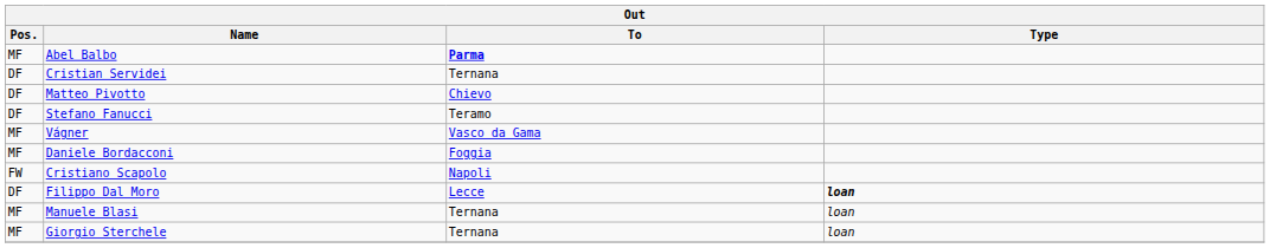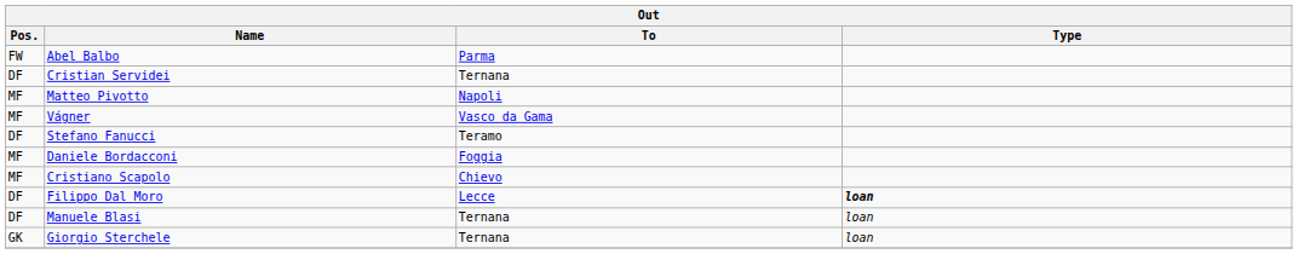 <table class="wikitable" style="font-size:90%; width:99%">
 <tr>
 <th colspan="4">Out</th>
 </tr>
 <tr>
 <th width=3%>Pos.</th>
 <th width=32%>Name</th>
 <th width=30%>To</th>
 <th width=35%>Type</th>
 </tr>
 <tr>
-<td>MF</td>
+<td>FW</td>
 <td><a href='#'>Abel Balbo</a></td>
-<td><strong><a href='#'>Parma</a></strong></td>
+<td><a href='#'>Parma</a></td>
 <td></td>
 </tr>
 <tr>
 <td>DF</td>
 <td><a href='#'>Cristian Servidei</a></td>
 <td>Ternana</td>
 <td></td>
 </tr>
 <tr>
-<td>DF</td>
+<td>MF</td>
 <td><a href='#'>Matteo Pivotto</a></td>
-<td><a href='#'>Chievo</a></td>
+<td><a href='#'>Napoli</a></td>
+<td></td>
+</tr>
+<tr>
+<td>MF</td>
+<td><a href='#'>Vágner</a></td>
+<td><a href='#'>Vasco da Gama</a></td>
 <td></td>
 </tr>
 <tr>
 <td>DF</td>
 <td><a href='#'>Stefano Fanucci</a></td>
 <td>Teramo</td>
 <td></td>
 </tr>
 <tr>
 <td>MF</td>
-<td><a href='#'>Vágner</a></td>
-<td><a href='#'>Vasco da Gama</a></td>
-<td></td>
-</tr>
-<tr>
-<td>MF</td>
 <td><a href='#'>Daniele Bordacconi</a></td>
 <td><a href='#'>Foggia</a></td>
 <td></td>
 </tr>
 <tr>
-<td>FW</td>
+<td>MF</td>
 <td><a href='#'>Cristiano Scapolo</a></td>
-<td><a href='#'>Napoli</a></td>
+<td><a href='#'>Chievo</a></td>
 <td></td>
 </tr>
 <tr>
 <td>DF</td>
 <td><a href='#'>Filippo Dal Moro</a></td>
 <td><a href='#'>Lecce</a></td>
 <td><strong><em>loan</em></strong></td>
 </tr>
 <tr>
-<td>MF</td>
+<td>DF</td>
 <td><a href='#'>Manuele Blasi</a></td>
 <td>Ternana</td>
 <td><em>loan</em></td>
 </tr>
 <tr>
-<td>MF</td>
+<td>GK</td>
 <td><a href='#'>Giorgio Sterchele</a></td>
 <td>Ternana</td>
 <td><em>loan</em></td>
 </tr>
 <tr>
 </tr>
 </table>
